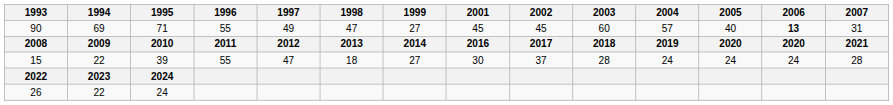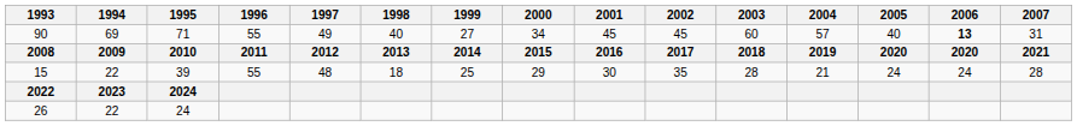 <table class="wikitable" style=" text-align:center; font-size:90%;" width="100%">
 <tr>
 <th>1993</th>
 <th>1994</th>
 <th>1995</th>
 <th>1996</th>
 <th>1997</th>
 <th>1998</th>
 <th>1999</th>
+<th>2000</th>
 <th>2001</th>
 <th>2002</th>
 <th>2003</th>
 <th>2004</th>
 <th>2005</th>
 <th>2006</th>
 <th>2007</th>
 </tr>
 <tr>
 <td>90</td>
 <td>69</td>
 <td>71</td>
 <td>55</td>
 <td>49</td>
-<td>47</td>
+<td>40</td>
 <td>27</td>
+<td>34</td>
 <td>45</td>
 <td>45</td>
 <td>60</td>
 <td>57</td>
 <td>40</td>
 <td><strong>13</strong></td>
 <td>31</td>
 </tr>
 <tr>
 <th>2008</th>
 <th>2009</th>
 <th>2010</th>
 <th>2011</th>
 <th>2012</th>
 <th>2013</th>
 <th>2014</th>
+<th>2015</th>
 <th>2016</th>
 <th>2017</th>
 <th>2018</th>
 <th>2019</th>
 <th>2020</th>
 <th>2020</th>
 <th>2021</th>
 </tr>
 <tr>
 <td>15</td>
 <td>22</td>
 <td>39</td>
 <td>55</td>
-<td>47</td>
+<td>48</td>
 <td>18</td>
-<td>27</td>
+<td>25</td>
+<td>29</td>
 <td>30</td>
-<td>37</td>
+<td>35</td>
 <td>28</td>
-<td>24</td>
+<td>21</td>
 <td>24</td>
 <td>24</td>
 <td>28</td>
 </tr>
 <tr>
 <th>2022</th>
 <th>2023</th>
 <th>2024</th>
+<th></th>
 <th></th>
 <th></th>
 <th></th>
 <th></th>
 <th></th>
 <th></th>
 <th></th>
 <th></th>
 <th></th>
 <th></th>
 <th></th>
 </tr>
 <tr>
 <td>26</td>
 <td>22</td>
 <td>24</td>
 <td></td>
 <td></td>
 <td></td>
 <td></td>
 <td></td>
 <td></td>
 <td></td>
 <td></td>
 <td></td>
 <td></td>
 <td></td>
+<td></td>
 </tr>
 </table>
